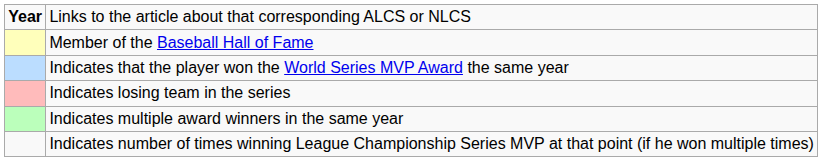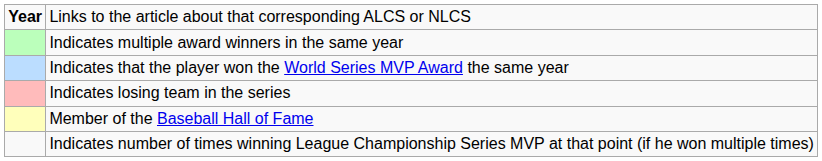 <table class="wikitable">
 <tr>
 <td><strong>Year</strong></td>
 <td>Links to the article about that corresponding ALCS or NLCS</td>
 </tr>
 <tr>
-<td bgcolor="#ffffbb"></td>
-<td>Member of the <a href='#'>Baseball Hall of Fame</a></td>
+<td bgcolor="#bbffbb"></td>
+<td>Indicates multiple award winners in the same year</td>
 </tr>
 <tr>
 <td bgcolor="#bbddff"></td>
 <td>Indicates that the player won the <a href='#'>World Series MVP Award</a> the same year</td>
 </tr>
 <tr>
 <td bgcolor="#ffbbbb"></td>
 <td>Indicates losing team in the series</td>
 </tr>
 <tr>
-<td bgcolor="#bbffbb"></td>
-<td>Indicates multiple award winners in the same year</td>
+<td bgcolor="#ffffbb"></td>
+<td>Member of the <a href='#'>Baseball Hall of Fame</a></td>
 </tr>
 <tr>
 <td></td>
 <td>Indicates number of times winning League Championship Series MVP at that point (if he won multiple times)</td>
 </tr>
 </table>
